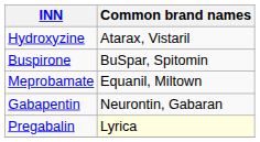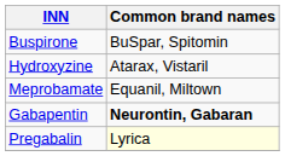 <table class="wikitable">
 <tr>
 <th><a href='#'>INN</a></th>
 <th>Common brand names</th>
 </tr>
 <tr>
+<td><a href='#'>Buspirone</a></td>
+<td>BuSpar, Spitomin</td>
+</tr>
+<tr>
 <td><a href='#'>Hydroxyzine</a></td>
 <td>Atarax, Vistaril</td>
-</tr>
-<tr>
-<td><a href='#'>Buspirone</a></td>
-<td>BuSpar, Spitomin</td>
 </tr>
 <tr>
 <td><a href='#'>Meprobamate</a></td>
 <td>Equanil, Miltown</td>
 </tr>
 <tr>
 <td><a href='#'>Gabapentin</a></td>
-<td>Neurontin, Gabaran</td>
+<td><strong>Neurontin, Gabaran</strong></td>
 </tr>
 <tr>
 <td><a href='#'>Pregabalin</a></td>
 <td style="background: lightyellow;">Lyrica</td>
 </tr>
 <tr>
 </tr>
 </table>
